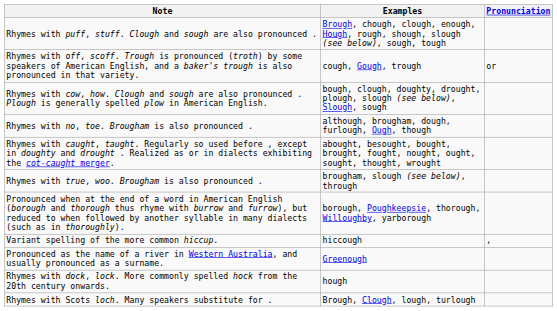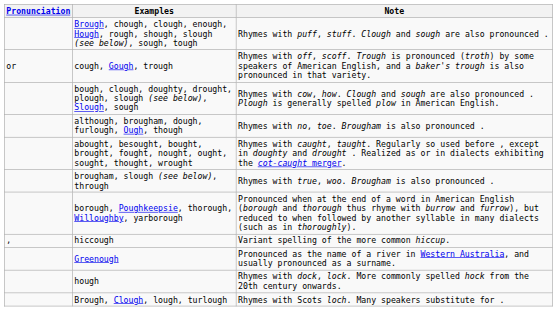 <table class="wikitable toptextcells">
 <tr>
+<th><a href='#'>Pronunciation</a></th>
+<th>Examples</th>
 <th>Note</th>
-<th>Examples</th>
-<th><a href='#'>Pronunciation</a></th>
 </tr>
 <tr>
+<td></td>
+<td><a href='#'>Brough</a>, chough, clough, enough, <a href='#'>Hough</a>, rough, shough, slough <em>(see below)</em>, sough, tough</td>
 <td>Rhymes with <em>puff</em>, <em>stuff</em>. <em>Clough</em> and <em>sough</em> are also pronounced .</td>
-<td><a href='#'>Brough</a>, chough, clough, enough, <a href='#'>Hough</a>, rough, shough, slough <em>(see below)</em>, sough, tough</td>
-<td></td>
 </tr>
 <tr>
+<td> or </td>
+<td>cough, <a href='#'>Gough</a>, trough</td>
 <td>Rhymes with <em>off</em>, <em>scoff</em>. <em>Trough</em> is pronounced  (<em>troth</em>) by some speakers of American English, and a <em>baker's trough</em> is also pronounced  in that variety.</td>
-<td>cough, <a href='#'>Gough</a>, trough</td>
-<td> or </td>
 </tr>
 <tr>
+<td></td>
+<td>bough, clough, doughty, drought, plough, slough <em>(see below)</em>, <a href='#'>Slough</a>, sough</td>
 <td>Rhymes with <em>cow</em>, <em>how</em>. <em>Clough</em> and <em>sough</em> are also pronounced . <em>Plough</em> is generally spelled <em>plow</em> in American English.</td>
-<td>bough, clough, doughty, drought, plough, slough <em>(see below)</em>, <a href='#'>Slough</a>, sough</td>
-<td></td>
 </tr>
 <tr>
+<td></td>
+<td>although, brougham, dough, furlough, <a href='#'>Ough</a>, though</td>
 <td>Rhymes with <em>no</em>, <em>toe</em>. <em>Brougham</em> is also pronounced .</td>
-<td>although, brougham, dough, furlough, <a href='#'>Ough</a>, though</td>
-<td></td>
 </tr>
 <tr>
+<td></td>
+<td>abought, besought, bought, brought, fought, nought, ought, sought, thought, wrought</td>
 <td>Rhymes with <em>caught</em>, <em>taught</em>. Regularly so used before , except in <em>doughty</em>  and <em>drought</em> . Realized as  or  in dialects exhibiting the <a href='#'><em>cot-caught</em> merger</a>.</td>
-<td>abought, besought, bought, brought, fought, nought, ought, sought, thought, wrought</td>
-<td></td>
 </tr>
 <tr>
+<td></td>
+<td>brougham, slough <em>(see below)</em>, through</td>
 <td>Rhymes with <em>true</em>, <em>woo</em>. <em>Brougham</em> is also pronounced .</td>
-<td>brougham, slough <em>(see below)</em>, through</td>
-<td></td>
 </tr>
 <tr>
+<td></td>
+<td>borough, <a href='#'>Poughkeepsie</a>, thorough, <a href='#'>Willoughby</a>, yarborough</td>
 <td>Pronounced  when at the end of a word in American English (<em>borough</em> and <em>thorough</em> thus rhyme with <em>burrow</em> and <em>furrow</em>), but reduced to  when followed by another syllable in many dialects (such as in <em>thoroughly</em>).</td>
-<td>borough, <a href='#'>Poughkeepsie</a>, thorough, <a href='#'>Willoughby</a>, yarborough</td>
-<td></td>
 </tr>
 <tr>
+<td>, </td>
+<td>hiccough</td>
 <td>Variant spelling of the more common <em>hiccup</em>.</td>
-<td>hiccough</td>
-<td>, </td>
 </tr>
 <tr>
+<td></td>
+<td><a href='#'>Greenough</a></td>
 <td>Pronounced  as the name of a river in <a href='#'>Western Australia</a>, and usually pronounced  as a surname.</td>
-<td><a href='#'>Greenough</a></td>
-<td></td>
 </tr>
 <tr>
+<td></td>
+<td>hough</td>
 <td>Rhymes with <em>dock</em>, <em>lock</em>. More commonly spelled <em>hock</em> from the 20th century onwards.</td>
-<td>hough</td>
-<td></td>
 </tr>
 <tr>
+<td></td>
+<td>Brough, <a href='#'>Clough</a>, lough, turlough</td>
 <td>Rhymes with Scots <em>loch</em>. Many speakers substitute  for .</td>
-<td>Brough, <a href='#'>Clough</a>, lough, turlough</td>
-<td></td>
 </tr>
 </table>
